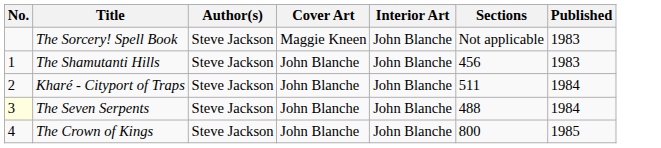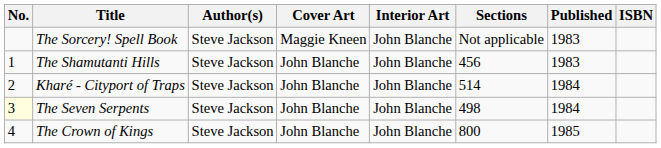 <table class="wikitable">
 <tr>
 <th>No.</th>
 <th>Title</th>
 <th>Author(s)</th>
 <th>Cover Art</th>
 <th>Interior Art</th>
 <th>Sections</th>
 <th>Published</th>
+<th>ISBN</th>
 </tr>
 <tr>
 <td></td>
 <td><em>The Sorcery! Spell Book</em></td>
 <td>Steve Jackson</td>
 <td>Maggie Kneen</td>
 <td>John Blanche</td>
 <td>Not applicable</td>
 <td>1983</td>
+<td></td>
 </tr>
 <tr>
 <td>1</td>
 <td><em>The Shamutanti Hills</em></td>
 <td>Steve Jackson</td>
 <td>John Blanche</td>
 <td>John Blanche</td>
 <td>456</td>
 <td>1983</td>
+<td></td>
 </tr>
 <tr>
 <td>2</td>
 <td><em>Kharé - Cityport of Traps</em></td>
 <td>Steve Jackson</td>
 <td>John Blanche</td>
 <td>John Blanche</td>
-<td>511</td>
+<td>514</td>
 <td>1984</td>
+<td></td>
 </tr>
 <tr>
 <td style="background: lightyellow;">3</td>
 <td><em>The Seven Serpents</em></td>
 <td>Steve Jackson</td>
 <td>John Blanche</td>
 <td>John Blanche</td>
-<td>488</td>
+<td>498</td>
 <td>1984</td>
+<td></td>
 </tr>
 <tr>
 <td>4</td>
 <td><em>The Crown of Kings</em></td>
 <td>Steve Jackson</td>
 <td>John Blanche</td>
 <td>John Blanche</td>
 <td>800</td>
 <td>1985</td>
+<td></td>
 </tr>
 </table>
